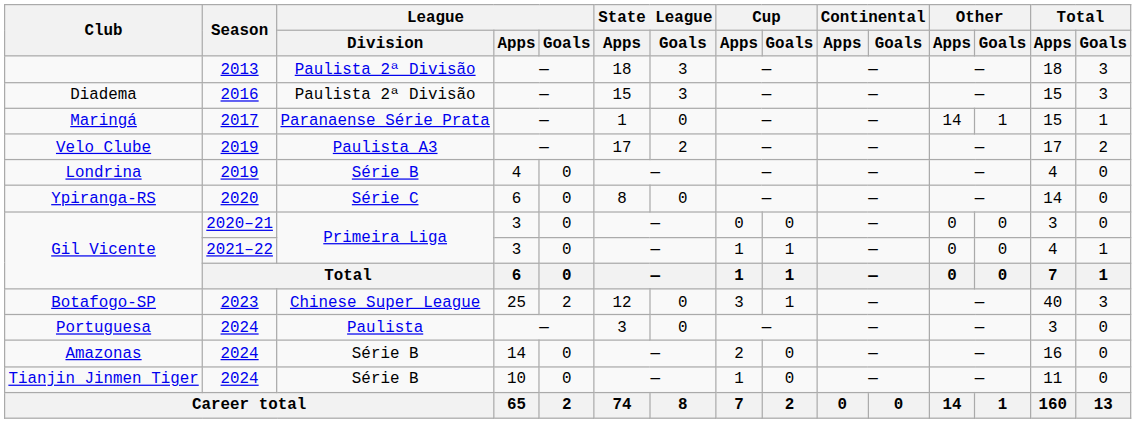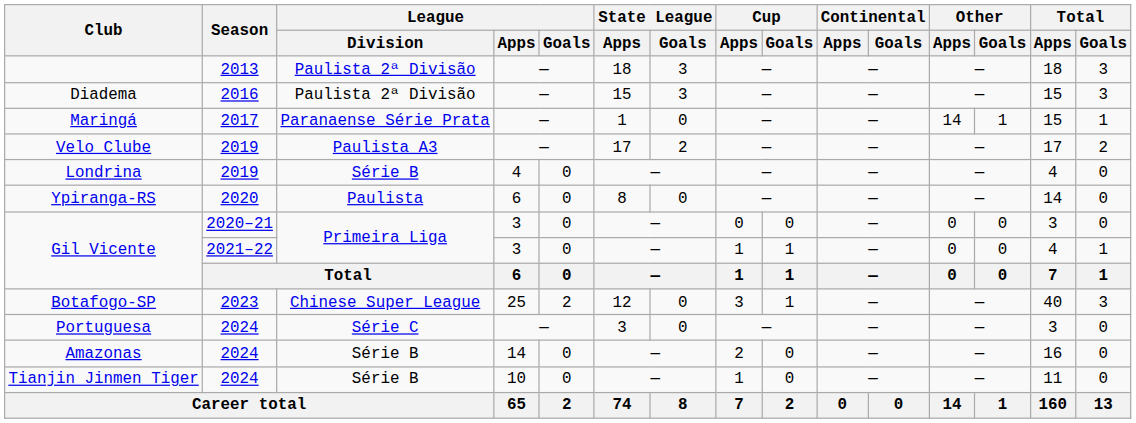 <table class="wikitable" style="text-align: center;">
 <tr>
 <th rowspan="2">Club</th>
 <th rowspan="2">Season</th>
 <th colspan="3">League</th>
 <th colspan="2">State League</th>
 <th colspan="2">Cup</th>
 <th colspan="2">Continental</th>
 <th colspan="2">Other</th>
 <th colspan="2">Total</th>
 </tr>
 <tr>
 <th>Division</th>
 <th>Apps</th>
 <th>Goals</th>
 <th>Apps</th>
 <th>Goals</th>
 <th>Apps</th>
 <th>Goals</th>
 <th>Apps</th>
 <th>Goals</th>
 <th>Apps</th>
 <th>Goals</th>
 <th>Apps</th>
 <th>Goals</th>
 </tr>
 <tr>
 <td valign="center"></td>
 <td><a href='#'>2013</a></td>
 <td><a href='#'>Paulista 2ª Divisão</a></td>
 <td colspan="2">—</td>
 <td>18</td>
 <td>3</td>
 <td colspan="2">—</td>
 <td colspan="2">—</td>
 <td colspan="2">—</td>
 <td>18</td>
 <td>3</td>
 </tr>
 <tr>
 <td valign="center">Diadema</td>
 <td><a href='#'>2016</a></td>
 <td>Paulista 2ª Divisão</td>
 <td colspan="2">—</td>
 <td>15</td>
 <td>3</td>
 <td colspan="2">—</td>
 <td colspan="2">—</td>
 <td colspan="2">—</td>
 <td>15</td>
 <td>3</td>
 </tr>
 <tr>
 <td valign="center"><a href='#'>Maringá</a></td>
 <td><a href='#'>2017</a></td>
 <td><a href='#'>Paranaense Série Prata</a></td>
 <td colspan="2">—</td>
 <td>1</td>
 <td>0</td>
 <td colspan="2">—</td>
 <td colspan="2">—</td>
 <td>14</td>
 <td>1</td>
 <td>15</td>
 <td>1</td>
 </tr>
 <tr>
 <td valign="center"><a href='#'>Velo Clube</a></td>
 <td><a href='#'>2019</a></td>
 <td><a href='#'>Paulista A3</a></td>
 <td colspan="2">—</td>
 <td>17</td>
 <td>2</td>
 <td colspan="2">—</td>
 <td colspan="2">—</td>
 <td colspan="2">—</td>
 <td>17</td>
 <td>2</td>
 </tr>
 <tr>
 <td valign="center"><a href='#'>Londrina</a></td>
 <td><a href='#'>2019</a></td>
 <td><a href='#'>Série B</a></td>
 <td>4</td>
 <td>0</td>
 <td colspan="2">—</td>
 <td colspan="2">—</td>
 <td colspan="2">—</td>
 <td colspan="2">—</td>
 <td>4</td>
 <td>0</td>
 </tr>
 <tr>
 <td valign="center"><a href='#'>Ypiranga-RS</a></td>
 <td><a href='#'>2020</a></td>
-<td><a href='#'>Série C</a></td>
+<td><a href='#'>Paulista</a></td>
 <td>6</td>
 <td>0</td>
 <td>8</td>
 <td>0</td>
 <td colspan="2">—</td>
 <td colspan="2">—</td>
 <td colspan="2">—</td>
 <td>14</td>
 <td>0</td>
 </tr>
 <tr>
 <td rowspan="3" valign="center"><a href='#'>Gil Vicente</a></td>
 <td><a href='#'>2020–21</a></td>
 <td rowspan="2"><a href='#'>Primeira Liga</a></td>
 <td>3</td>
 <td>0</td>
 <td colspan="2">—</td>
 <td>0</td>
 <td>0</td>
 <td colspan="2">—</td>
 <td>0</td>
 <td>0</td>
 <td>3</td>
 <td>0</td>
 </tr>
 <tr>
 <td><a href='#'>2021–22</a></td>
 <td>3</td>
 <td>0</td>
 <td colspan="2">—</td>
 <td>1</td>
 <td>1</td>
 <td colspan="2">—</td>
 <td>0</td>
 <td>0</td>
 <td>4</td>
 <td>1</td>
 </tr>
 <tr>
 <th colspan="2">Total</th>
 <th>6</th>
 <th>0</th>
 <th colspan="2">—</th>
 <th>1</th>
 <th>1</th>
 <th colspan="2">—</th>
 <th>0</th>
 <th>0</th>
 <th>7</th>
 <th>1</th>
 </tr>
 <tr>
 <td valign="center"><a href='#'>Botafogo-SP</a></td>
 <td><a href='#'>2023</a></td>
 <td><a href='#'>Chinese Super League</a></td>
 <td>25</td>
 <td>2</td>
 <td>12</td>
 <td>0</td>
 <td>3</td>
 <td>1</td>
 <td colspan="2">—</td>
 <td colspan="2">—</td>
 <td>40</td>
 <td>3</td>
 </tr>
 <tr>
 <td valign="center"><a href='#'>Portuguesa</a></td>
 <td><a href='#'>2024</a></td>
-<td><a href='#'>Paulista</a></td>
+<td><a href='#'>Série C</a></td>
 <td colspan="2">—</td>
 <td>3</td>
 <td>0</td>
 <td colspan="2">—</td>
 <td colspan="2">—</td>
 <td colspan="2">—</td>
 <td>3</td>
 <td>0</td>
 </tr>
 <tr>
 <td valign="center"><a href='#'>Amazonas</a></td>
 <td><a href='#'>2024</a></td>
 <td>Série B</td>
 <td>14</td>
 <td>0</td>
 <td colspan="2">—</td>
 <td>2</td>
 <td>0</td>
 <td colspan="2">—</td>
 <td colspan="2">—</td>
 <td>16</td>
 <td>0</td>
 </tr>
 <tr>
 <td valign="center"><a href='#'>Tianjin Jinmen Tiger</a></td>
 <td><a href='#'>2024</a></td>
 <td>Série B</td>
 <td>10</td>
 <td>0</td>
 <td colspan="2">—</td>
 <td>1</td>
 <td>0</td>
 <td colspan="2">—</td>
 <td colspan="2">—</td>
 <td>11</td>
 <td>0</td>
 </tr>
 <tr>
 <th colspan="3"><strong>Career total</strong></th>
 <th>65</th>
 <th>2</th>
 <th>74</th>
 <th>8</th>
 <th>7</th>
 <th>2</th>
 <th>0</th>
 <th>0</th>
 <th>14</th>
 <th>1</th>
 <th>160</th>
 <th>13</th>
 </tr>
 </table>
